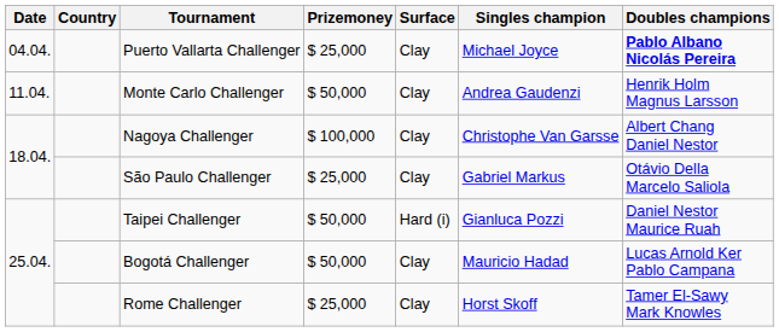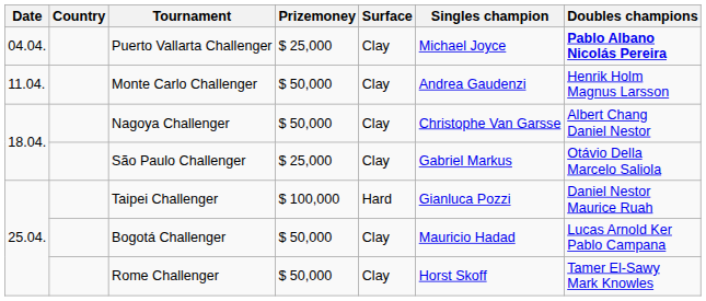 <table class="sortable wikitable" style=font-size:97%>
 <tr>
 <th>Date</th>
 <th>Country</th>
 <th>Tournament</th>
 <th>Prizemoney</th>
 <th>Surface</th>
 <th>Singles champion</th>
 <th>Doubles champions</th>
 </tr>
 <tr>
 <td>04.04.</td>
 <td></td>
 <td>Puerto Vallarta Challenger</td>
 <td>$ 25,000</td>
 <td>Clay</td>
 <td> <a href='#'>Michael Joyce</a></td>
 <td><strong> <a href='#'>Pablo Albano</a><br> <a href='#'>Nicolás Pereira</a></strong></td>
 </tr>
 <tr>
 <td>11.04.</td>
 <td></td>
 <td>Monte Carlo Challenger</td>
 <td>$ 50,000</td>
 <td>Clay</td>
 <td> <a href='#'>Andrea Gaudenzi</a></td>
 <td> <a href='#'>Henrik Holm</a><br> <a href='#'>Magnus Larsson</a></td>
 </tr>
 <tr>
 <td rowspan="2">18.04.</td>
 <td></td>
 <td>Nagoya Challenger</td>
-<td>$ 100,000</td>
+<td>$ 50,000</td>
 <td>Clay</td>
 <td> <a href='#'>Christophe Van Garsse</a></td>
 <td> <a href='#'>Albert Chang</a><br> <a href='#'>Daniel Nestor</a></td>
 </tr>
 <tr>
 <td></td>
 <td>São Paulo Challenger</td>
 <td>$ 25,000</td>
 <td>Clay</td>
 <td> <a href='#'>Gabriel Markus</a></td>
 <td> <a href='#'>Otávio Della</a><br> <a href='#'>Marcelo Saliola</a></td>
 </tr>
 <tr>
 <td rowspan="3">25.04.</td>
 <td></td>
 <td>Taipei Challenger</td>
-<td>$ 50,000</td>
-<td>Hard (i)</td>
+<td>$ 100,000</td>
+<td>Hard</td>
 <td> <a href='#'>Gianluca Pozzi</a></td>
 <td> <a href='#'>Daniel Nestor</a><br> <a href='#'>Maurice Ruah</a></td>
 </tr>
 <tr>
 <td></td>
 <td>Bogotá Challenger</td>
 <td>$ 50,000</td>
 <td>Clay</td>
 <td> <a href='#'>Mauricio Hadad</a></td>
 <td> <a href='#'>Lucas Arnold Ker</a><br> <a href='#'>Pablo Campana</a></td>
 </tr>
 <tr>
 <td></td>
 <td>Rome Challenger</td>
-<td>$ 25,000</td>
+<td>$ 50,000</td>
 <td>Clay</td>
 <td> <a href='#'>Horst Skoff</a></td>
 <td> <a href='#'>Tamer El-Sawy</a><br> <a href='#'>Mark Knowles</a></td>
 </tr>
 </table>
